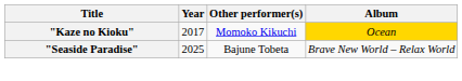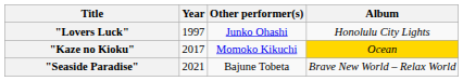 <table class="wikitable plainrowheaders" style="text-align:center;">
 <tr>
 <th scope="col" style="width:15em;">Title</th>
 <th scope="col">Year</th>
 <th scope="col">Other performer(s)</th>
 <th scope="col">Album</th>
+</tr>
+<tr>
+<th scope=row>"Lovers Luck"</th>
+<td>1997</td>
+<td><a href='#'>Junko Ohashi</a></td>
+<td><em>Honolulu City Lights</em></td>
 </tr>
 <tr>
 <th scope=row>"Kaze no Kioku"</th>
 <td>2017</td>
 <td><a href='#'>Momoko Kikuchi</a></td>
 <td style="background: gold;"><em>Ocean</em></td>
 </tr>
 <tr>
 <th scope=row>"Seaside Paradise"</th>
-<td>2025</td>
+<td>2021</td>
 <td>Bajune Tobeta</td>
 <td><em>Brave New World – Relax World</em></td>
 </tr>
 </table>
